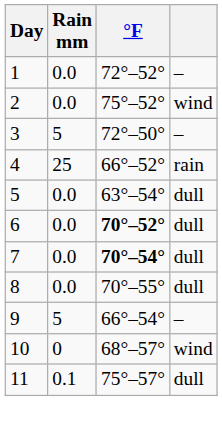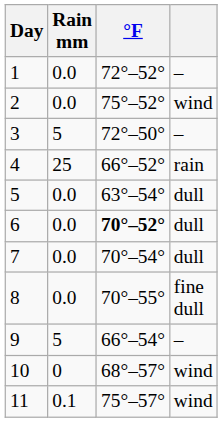 <table class="wikitable" align=right style="margin:0 0 1em 1em">
 <tr>
 <th>Day</th>
 <th>Rain<br>mm</th>
 <th><a href='#'>°F</a></th>
 <th></th>
 </tr>
 <tr>
 <td>1</td>
 <td>0.0</td>
 <td>72°–52°</td>
 <td>–</td>
 </tr>
 <tr>
 <td>2</td>
 <td>0.0</td>
 <td>75°–52°</td>
 <td>wind</td>
 </tr>
 <tr>
 <td>3</td>
 <td>5</td>
 <td>72°–50°</td>
 <td>–</td>
 </tr>
 <tr>
 <td>4</td>
 <td>25</td>
 <td>66°–52°</td>
 <td>rain</td>
 </tr>
 <tr>
 <td>5</td>
 <td>0.0</td>
 <td>63°–54°</td>
 <td>dull</td>
 </tr>
 <tr>
 <td>6</td>
 <td>0.0</td>
 <td><strong>70°–52°</strong></td>
 <td>dull</td>
 </tr>
 <tr>
 <td>7</td>
 <td>0.0</td>
-<td><strong>70°–54°</strong></td>
+<td>70°–54°</td>
 <td>dull</td>
 </tr>
 <tr>
 <td>8</td>
 <td>0.0</td>
 <td>70°–55°</td>
-<td>dull</td>
+<td>fine<br>dull</td>
 </tr>
 <tr>
 <td>9</td>
 <td>5</td>
 <td>66°–54°</td>
 <td>–</td>
 </tr>
 <tr>
 <td>10</td>
 <td>0</td>
 <td>68°–57°</td>
 <td>wind</td>
 </tr>
 <tr>
 <td>11</td>
 <td>0.1</td>
 <td>75°–57°</td>
-<td>dull</td>
+<td>wind</td>
 </tr>
 </table>
